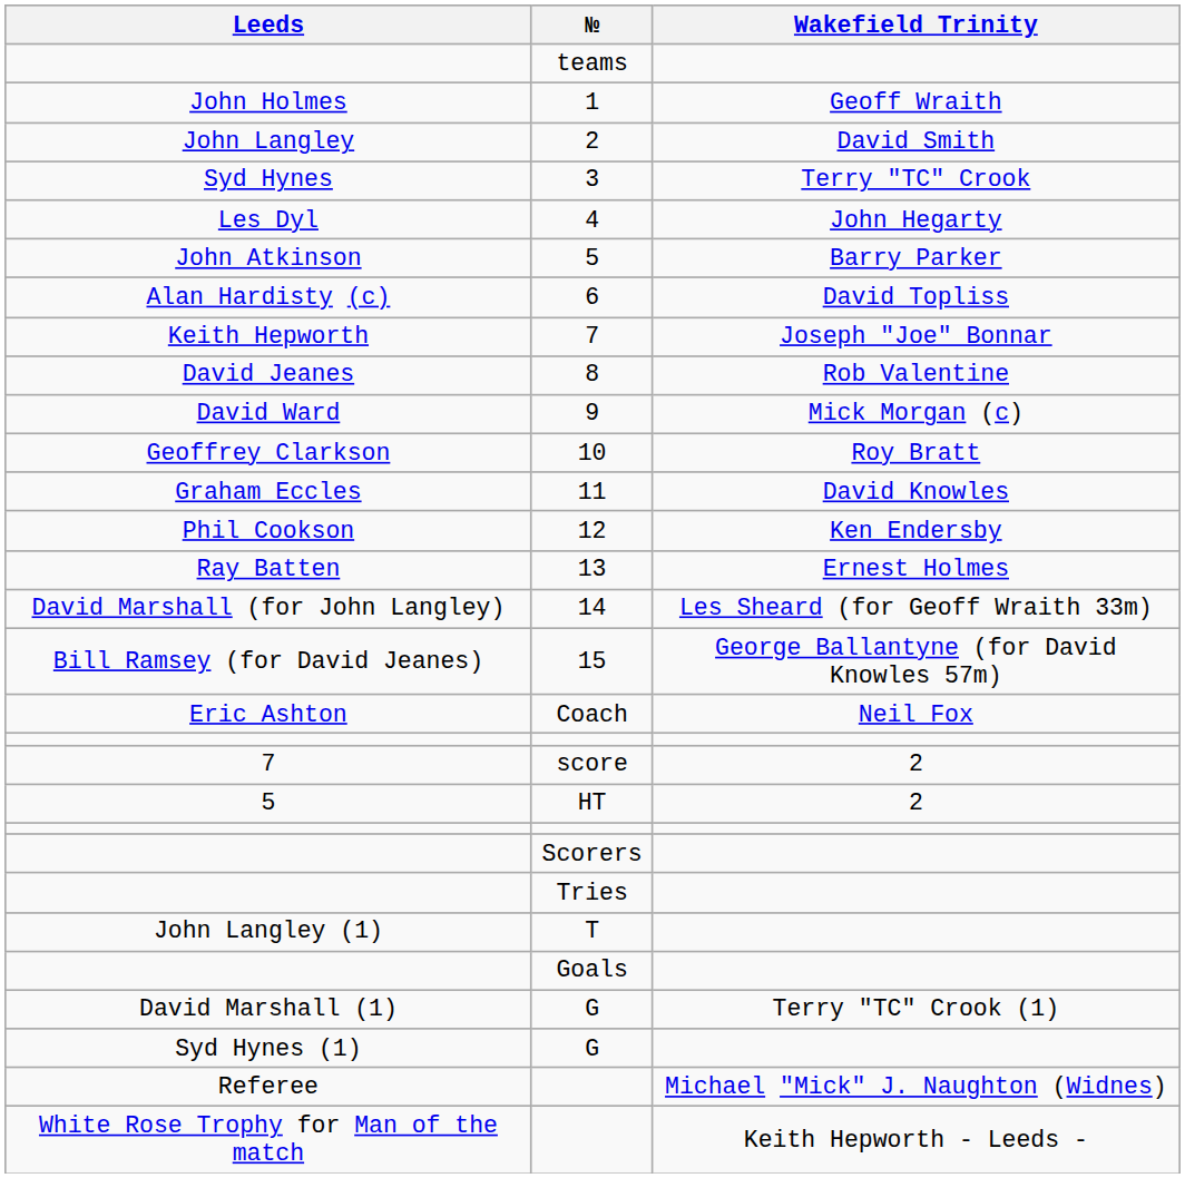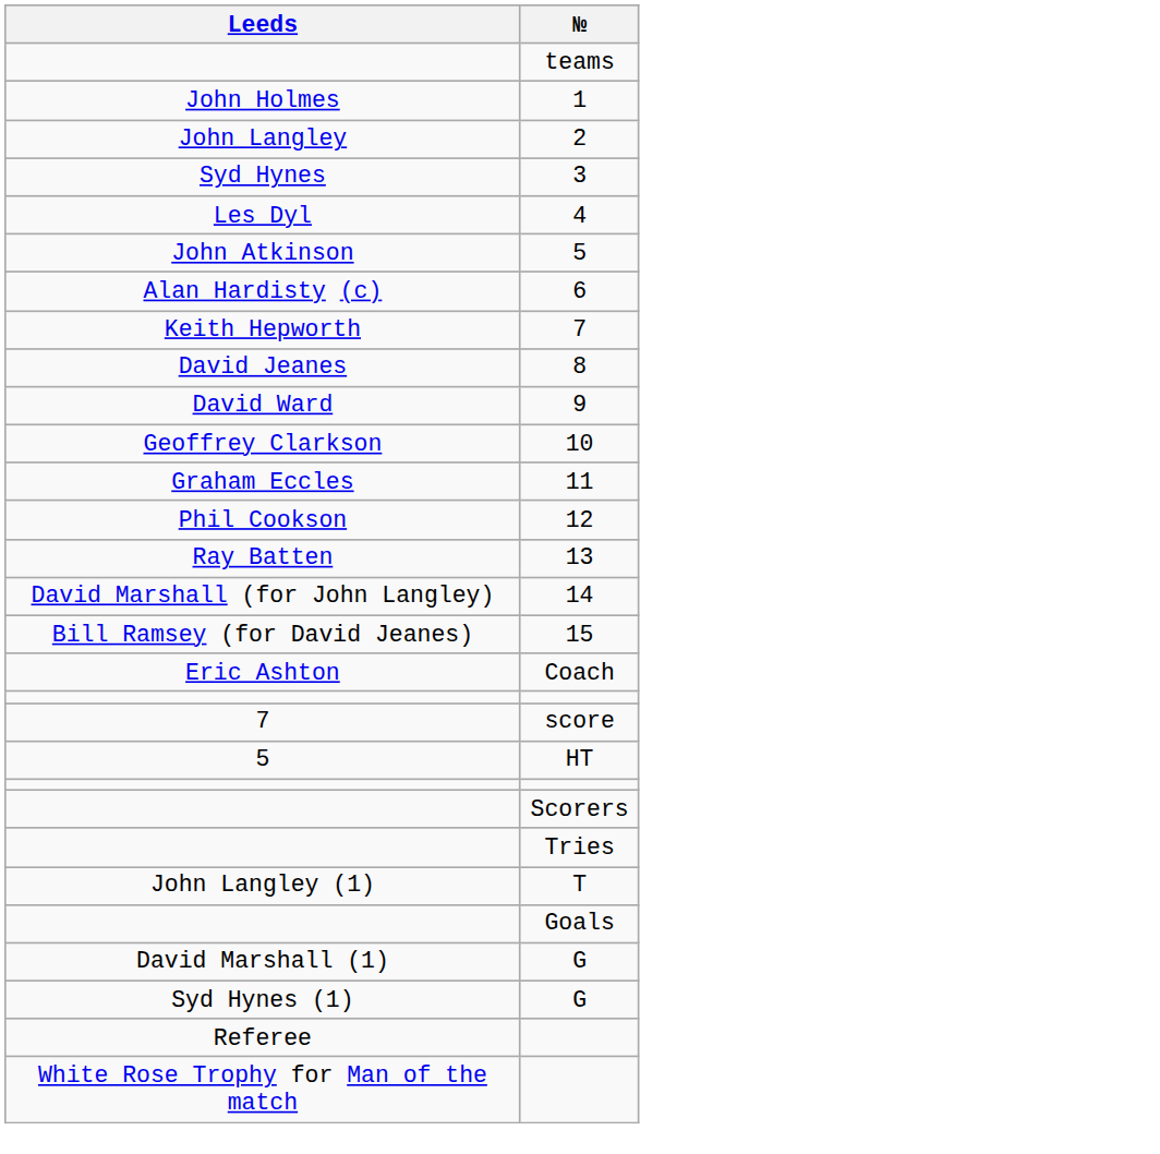 <table class="wikitable" style="text-align:center;">
 <tr>
 <th width=280 abbr=winner><a href='#'>Leeds</a></th>
 <th width=60 abbr="Number">№</th>
-<th width=280 abbr=runner-up><a href='#'>Wakefield Trinity</a></th>
 </tr>
 <tr>
 <td></td>
 <td>teams</td>
-<td></td>
 </tr>
 <tr>
 <td><a href='#'>John Holmes</a></td>
 <td>1</td>
-<td><a href='#'>Geoff Wraith</a></td>
 </tr>
 <tr>
 <td><a href='#'>John Langley</a></td>
 <td>2</td>
-<td><a href='#'>David Smith</a></td>
 </tr>
 <tr>
 <td><a href='#'>Syd Hynes</a></td>
 <td>3</td>
-<td><a href='#'>Terry "TC" Crook</a></td>
 </tr>
 <tr>
 <td><a href='#'>Les Dyl</a></td>
 <td>4</td>
-<td><a href='#'>John Hegarty</a></td>
 </tr>
 <tr>
 <td><a href='#'>John Atkinson</a></td>
 <td>5</td>
-<td><a href='#'>Barry Parker</a></td>
 </tr>
 <tr>
 <td><a href='#'>Alan Hardisty</a> <a href='#'>(c)</a></td>
 <td>6</td>
-<td><a href='#'>David Topliss</a></td>
 </tr>
 <tr>
 <td><a href='#'>Keith Hepworth</a></td>
 <td>7</td>
-<td><a href='#'>Joseph "Joe" Bonnar</a></td>
 </tr>
 <tr>
 <td><a href='#'>David Jeanes</a></td>
 <td>8</td>
-<td><a href='#'>Rob Valentine</a></td>
 </tr>
 <tr>
 <td><a href='#'>David Ward</a></td>
 <td>9</td>
-<td><a href='#'>Mick Morgan</a> (<a href='#'>c</a>)</td>
 </tr>
 <tr>
 <td><a href='#'>Geoffrey Clarkson</a></td>
 <td>10</td>
-<td><a href='#'>Roy Bratt</a></td>
 </tr>
 <tr>
 <td><a href='#'>Graham Eccles</a></td>
 <td>11</td>
-<td><a href='#'>David Knowles</a></td>
 </tr>
 <tr>
 <td><a href='#'>Phil Cookson</a></td>
 <td>12</td>
-<td><a href='#'>Ken Endersby</a></td>
 </tr>
 <tr>
 <td><a href='#'>Ray Batten</a></td>
 <td>13</td>
-<td><a href='#'>Ernest Holmes</a></td>
 </tr>
 <tr>
 <td><a href='#'>David Marshall</a> (for John Langley)</td>
 <td>14</td>
-<td><a href='#'>Les Sheard</a> (for Geoff Wraith 33m)</td>
 </tr>
 <tr>
 <td><a href='#'>Bill Ramsey</a> (for David Jeanes)</td>
 <td>15</td>
-<td><a href='#'>George Ballantyne</a> (for David Knowles 57m)</td>
 </tr>
 <tr>
 <td><a href='#'>Eric Ashton</a></td>
 <td>Coach</td>
-<td><a href='#'>Neil Fox</a></td>
 </tr>
 <tr>
-<td></td>
 <td></td>
 <td></td>
 </tr>
 <tr>
 <td>7</td>
 <td>score</td>
-<td>2</td>
 </tr>
 <tr>
 <td>5</td>
 <td>HT</td>
-<td>2</td>
 </tr>
 <tr>
-<td></td>
 <td></td>
 <td></td>
 </tr>
 <tr>
 <td></td>
 <td>Scorers</td>
-<td></td>
 </tr>
 <tr>
 <td></td>
 <td>Tries</td>
-<td></td>
 </tr>
 <tr>
 <td>John Langley (1)</td>
 <td>T</td>
-<td></td>
 </tr>
 <tr>
 <td></td>
 <td>Goals</td>
-<td></td>
 </tr>
 <tr>
 <td>David Marshall (1)</td>
 <td>G</td>
-<td>Terry "TC" Crook (1)</td>
 </tr>
 <tr>
 <td>Syd Hynes (1)</td>
 <td>G</td>
-<td></td>
 </tr>
 <tr>
 <td>Referee</td>
 <td></td>
-<td><a href='#'>Michael</a> <a href='#'>"Mick" J. Naughton</a> (<a href='#'>Widnes</a>)</td>
 </tr>
 <tr>
 <td><a href='#'>White Rose Trophy</a> for <a href='#'>Man of the match</a></td>
 <td></td>
-<td>Keith Hepworth - Leeds - </td>
 </tr>
 </table>
